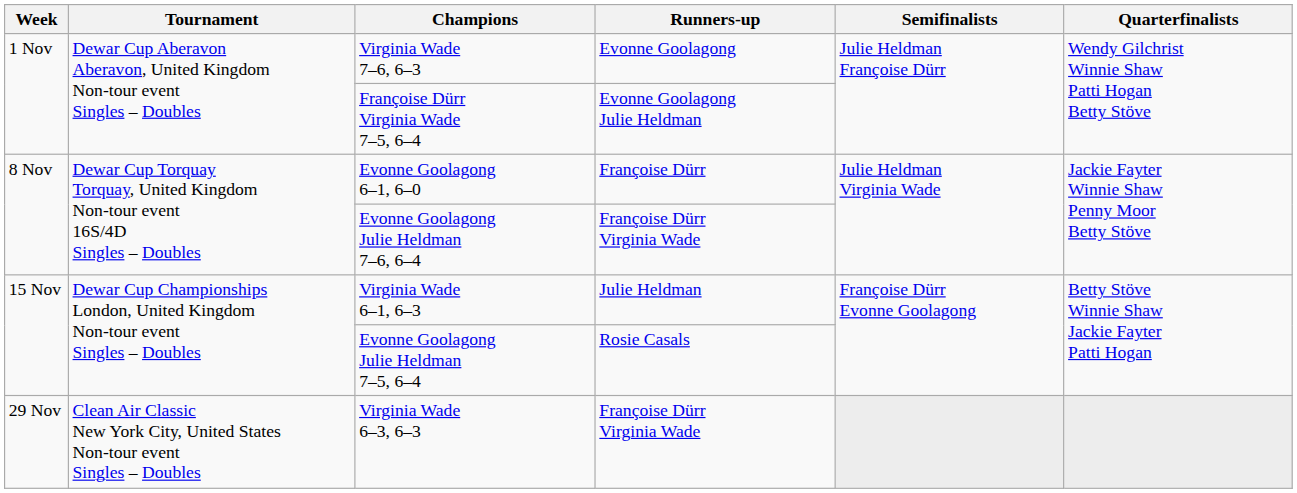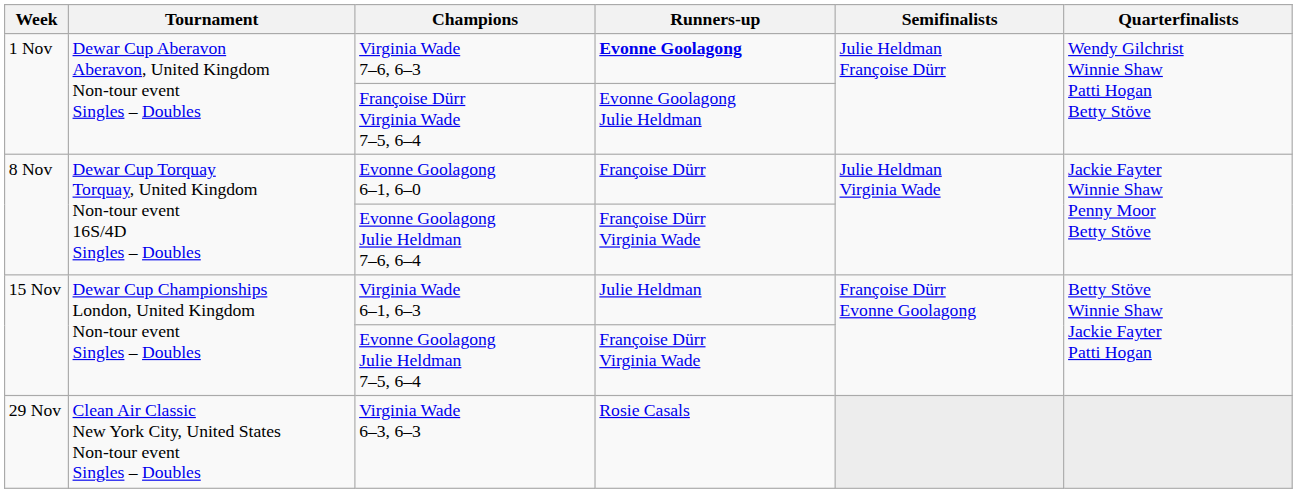 <table class=wikitable style=font-size:95%>
 <tr>
 <th style="width:48px;">Week</th>
 <th style="width:240px;">Tournament</th>
 <th style="width:200px;">Champions</th>
 <th style="width:200px;">Runners-up</th>
 <th style="width:190px;">Semifinalists</th>
 <th style="width:190px;">Quarterfinalists</th>
 </tr>
 <tr valign=top>
 <td rowspan=2>1 Nov</td>
 <td rowspan=2><a href='#'>Dewar Cup Aberavon</a><br><a href='#'>Aberavon</a>, United Kingdom<br>Non-tour event<br> <a href='#'>Singles</a> – <a href='#'>Doubles</a></td>
 <td> <a href='#'>Virginia Wade</a> <br>7–6, 6–3</td>
-<td> <a href='#'>Evonne Goolagong</a></td>
+<td><strong> <a href='#'>Evonne Goolagong</a></strong></td>
 <td rowspan=2> <a href='#'>Julie Heldman</a><br> <a href='#'>Françoise Dürr</a></td>
 <td rowspan=2> <a href='#'>Wendy Gilchrist</a><br> <a href='#'>Winnie Shaw</a><br> <a href='#'>Patti Hogan</a><br> <a href='#'>Betty Stöve</a></td>
 </tr>
 <tr valign=top>
 <td> <a href='#'>Françoise Dürr</a><br> <a href='#'>Virginia Wade</a><br>7–5, 6–4</td>
 <td> <a href='#'>Evonne Goolagong</a><br> <a href='#'>Julie Heldman</a></td>
 </tr>
 <tr valign=top>
 <td rowspan=2>8 Nov</td>
 <td rowspan=2><a href='#'>Dewar Cup Torquay</a><br><a href='#'>Torquay</a>, United Kingdom<br>Non-tour event<br>16S/4D<br> <a href='#'>Singles</a> – <a href='#'>Doubles</a></td>
 <td> <a href='#'>Evonne Goolagong</a> <br>6–1, 6–0</td>
 <td> <a href='#'>Françoise Dürr</a></td>
 <td rowspan=2> <a href='#'>Julie Heldman</a><br> <a href='#'>Virginia Wade</a></td>
 <td rowspan=2> <a href='#'>Jackie Fayter</a><br> <a href='#'>Winnie Shaw</a><br> <a href='#'>Penny Moor</a><br> <a href='#'>Betty Stöve</a></td>
 </tr>
 <tr valign=top>
 <td> <a href='#'>Evonne Goolagong</a><br> <a href='#'>Julie Heldman</a><br>7–6, 6–4</td>
 <td> <a href='#'>Françoise Dürr</a><br> <a href='#'>Virginia Wade</a></td>
 </tr>
 <tr valign=top>
 <td rowspan=2>15 Nov</td>
 <td rowspan=2><a href='#'>Dewar Cup Championships</a><br>London, United Kingdom<br>Non-tour event<br> <a href='#'>Singles</a> – <a href='#'>Doubles</a></td>
 <td> <a href='#'>Virginia Wade</a> <br>6–1, 6–3</td>
 <td> <a href='#'>Julie Heldman</a></td>
 <td rowspan=2> <a href='#'>Françoise Dürr</a> <br>  <a href='#'>Evonne Goolagong</a></td>
 <td rowspan=2> <a href='#'>Betty Stöve</a> <br>  <a href='#'>Winnie Shaw</a> <br>  <a href='#'>Jackie Fayter</a> <br>  <a href='#'>Patti Hogan</a></td>
 </tr>
 <tr valign=top>
 <td> <a href='#'>Evonne Goolagong</a><br> <a href='#'>Julie Heldman</a><br>7–5, 6–4</td>
-<td> <a href='#'>Rosie Casals</a></td>
+<td> <a href='#'>Françoise Dürr</a><br> <a href='#'>Virginia Wade</a></td>
 </tr>
 <tr valign=top>
 <td>29 Nov</td>
 <td><a href='#'>Clean Air Classic</a><br>New York City, United States<br>Non-tour event<br> <a href='#'>Singles</a> – <a href='#'>Doubles</a></td>
 <td> <a href='#'>Virginia Wade</a> <br>6–3, 6–3</td>
-<td> <a href='#'>Françoise Dürr</a><br> <a href='#'>Virginia Wade</a></td>
+<td> <a href='#'>Rosie Casals</a></td>
 <td style="background:#ededed;"></td>
 <td style="background:#ededed;"></td>
 </tr>
 </table>
